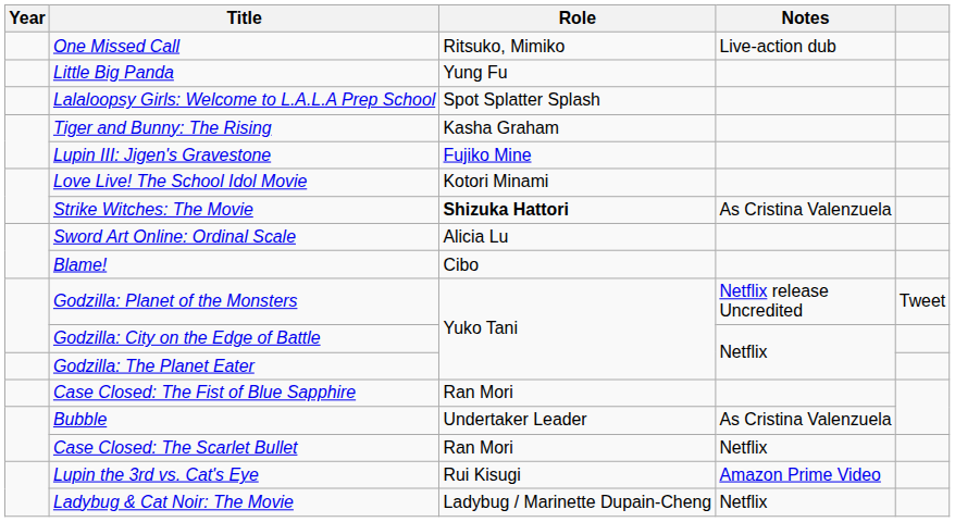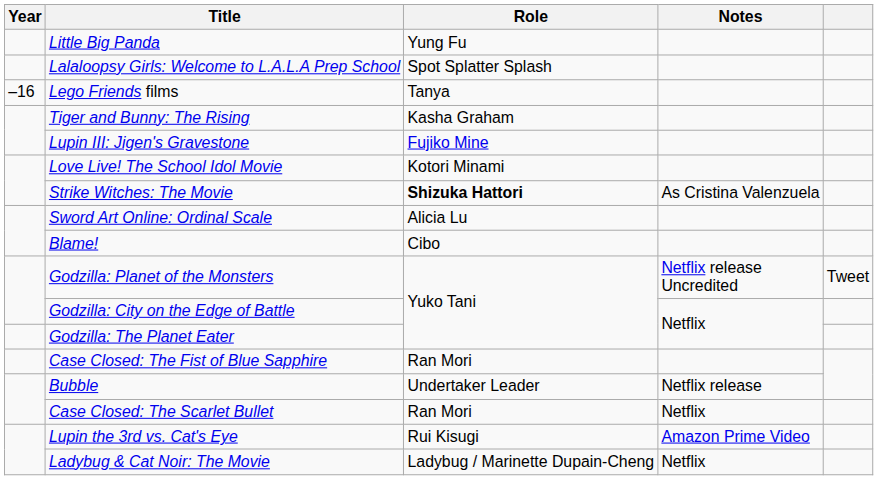 <table class="wikitable sortable plainrowheaders">
 <tr>
 <th>Year</th>
 <th>Title</th>
 <th>Role</th>
 <th class="unsortable">Notes</th>
 <th class="unsortable"></th>
-</tr>
-<tr>
-<td></td>
-<td><em><a href='#'>One Missed Call</a></em></td>
-<td>Ritsuko, Mimiko</td>
-<td>Live-action dub</td>
-<td></td>
 </tr>
 <tr>
 <td></td>
 <td><em><a href='#'>Little Big Panda</a></em></td>
 <td>Yung Fu</td>
 <td></td>
 <td></td>
 </tr>
 <tr>
 <td></td>
 <td><em><a href='#'>Lalaloopsy Girls: Welcome to L.A.L.A Prep School</a></em></td>
 <td>Spot Splatter Splash</td>
+<td></td>
+<td></td>
+</tr>
+<tr>
+<td>–16</td>
+<td><em><a href='#'>Lego Friends</a></em> films</td>
+<td>Tanya</td>
 <td></td>
 <td></td>
 </tr>
 <tr>
 <td rowspan="2"></td>
 <td><em><a href='#'>Tiger and Bunny: The Rising</a></em></td>
 <td>Kasha Graham</td>
 <td></td>
 <td></td>
 </tr>
 <tr>
 <td><em><a href='#'>Lupin III: Jigen's Gravestone</a></em></td>
 <td><a href='#'>Fujiko Mine</a></td>
 <td></td>
 <td></td>
 </tr>
 <tr>
 <td rowspan="2"></td>
 <td><em><a href='#'>Love Live! The School Idol Movie</a></em></td>
 <td>Kotori Minami</td>
 <td></td>
 <td></td>
 </tr>
 <tr>
 <td><em><a href='#'>Strike Witches: The Movie</a></em></td>
 <td><strong>Shizuka Hattori</strong></td>
 <td>As Cristina Valenzuela</td>
 <td></td>
 </tr>
 <tr>
 <td rowspan="2"></td>
 <td><em><a href='#'>Sword Art Online: Ordinal Scale</a></em></td>
 <td>Alicia Lu</td>
 <td></td>
 <td></td>
 </tr>
 <tr>
 <td><em><a href='#'>Blame!</a></em></td>
 <td>Cibo</td>
 <td></td>
 <td></td>
 </tr>
 <tr>
 <td rowspan="2"></td>
 <td><em><a href='#'>Godzilla: Planet of the Monsters</a></em></td>
 <td rowspan="3">Yuko Tani</td>
 <td><a href='#'>Netflix</a> release<br>Uncredited</td>
 <td>Tweet</td>
 </tr>
 <tr>
 <td><em><a href='#'>Godzilla: City on the Edge of Battle</a></em></td>
 <td rowspan="2">Netflix</td>
 <td></td>
 </tr>
 <tr>
 <td></td>
 <td><em><a href='#'>Godzilla: The Planet Eater</a></em></td>
 <td></td>
 </tr>
 <tr>
 <td></td>
 <td><em><a href='#'>Case Closed: The Fist of Blue Sapphire</a></em></td>
 <td>Ran Mori</td>
 <td></td>
 <td rowspan="2"></td>
 </tr>
 <tr>
 <td rowspan="2"></td>
 <td><em><a href='#'>Bubble</a></em></td>
 <td>Undertaker Leader</td>
-<td>As Cristina Valenzuela</td>
+<td>Netflix release</td>
 </tr>
 <tr>
 <td><em><a href='#'>Case Closed: The Scarlet Bullet</a></em></td>
 <td>Ran Mori</td>
 <td>Netflix</td>
 <td></td>
 </tr>
 <tr>
 <td rowspan="2"></td>
 <td><em><a href='#'>Lupin the 3rd vs. Cat's Eye</a></em></td>
 <td>Rui Kisugi</td>
 <td><a href='#'>Amazon Prime Video</a></td>
 <td></td>
 </tr>
 <tr>
 <td><em><a href='#'>Ladybug & Cat Noir: The Movie</a></em></td>
 <td>Ladybug / Marinette Dupain-Cheng</td>
 <td>Netflix</td>
 <td></td>
 </tr>
 </table>
